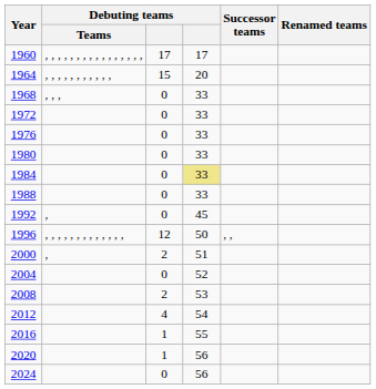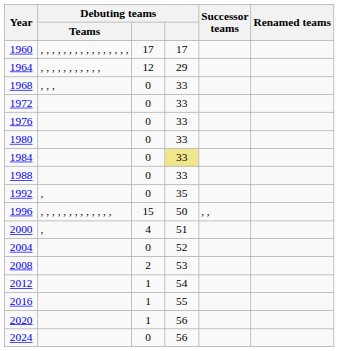 <table class="wikitable" style="text-align:center">
 <tr>
 <th width=40 rowspan=2>Year</th>
 <th colspan=3>Debuting teams</th>
 <th width=60 rowspan=2>Successor teams</th>
 <th rowspan=2>Renamed teams</th>
 </tr>
 <tr>
 <th>Teams</th>
 <th width=40></th>
 <th width=40></th>
 </tr>
 <tr>
 <td><a href='#'>1960</a></td>
 <td align=left>, , , , , , , , , , , , , , , , </td>
 <td>17</td>
 <td>17</td>
 <td align=left></td>
 <td align=left></td>
 </tr>
 <tr>
 <td><a href='#'>1964</a></td>
 <td align=left>, , , , , , , , , , , </td>
-<td>15</td>
-<td>20</td>
+<td>12</td>
+<td>29</td>
 <td align=left></td>
 <td align=left></td>
 </tr>
 <tr>
 <td><a href='#'>1968</a></td>
 <td align=left>, , , </td>
 <td>0</td>
 <td>33</td>
 <td align=left></td>
 <td align=left></td>
 </tr>
 <tr>
 <td><a href='#'>1972</a></td>
 <td align=left></td>
 <td>0</td>
 <td>33</td>
 <td align=left></td>
 <td align=left></td>
 </tr>
 <tr>
 <td><a href='#'>1976</a></td>
 <td align=left></td>
 <td>0</td>
 <td>33</td>
 <td align=left></td>
 <td align=left></td>
 </tr>
 <tr>
 <td><a href='#'>1980</a></td>
 <td align=left></td>
 <td>0</td>
 <td>33</td>
 <td align=left></td>
 <td align=left></td>
 </tr>
 <tr>
 <td><a href='#'>1984</a></td>
 <td align=left></td>
 <td>0</td>
 <td style="background: khaki;">33</td>
 <td align=left></td>
 <td align=left></td>
 </tr>
 <tr>
 <td><a href='#'>1988</a></td>
 <td align=left></td>
 <td>0</td>
 <td>33</td>
 <td align=left></td>
 <td align=left></td>
 </tr>
 <tr>
 <td><a href='#'>1992</a></td>
 <td align=left>, </td>
 <td>0</td>
-<td>45</td>
+<td>35</td>
 <td align=left></td>
 <td align=left></td>
 </tr>
 <tr>
 <td><a href='#'>1996</a></td>
 <td align=left>, , , , , , , , , , , , , </td>
-<td>12</td>
+<td>15</td>
 <td>50</td>
 <td align=left>, , </td>
 <td align=left></td>
 </tr>
 <tr>
 <td><a href='#'>2000</a></td>
 <td align=left>, </td>
-<td>2</td>
+<td>4</td>
 <td>51</td>
 <td align=left></td>
 <td align=left></td>
 </tr>
 <tr>
 <td><a href='#'>2004</a></td>
 <td align=left></td>
 <td>0</td>
 <td>52</td>
 <td align=left></td>
 <td align=left></td>
 </tr>
 <tr>
 <td><a href='#'>2008</a></td>
 <td align=left></td>
 <td>2</td>
 <td>53</td>
 <td align=left></td>
 <td align=left></td>
 </tr>
 <tr>
 <td><a href='#'>2012</a></td>
 <td align=left></td>
-<td>4</td>
+<td>1</td>
 <td>54</td>
 <td align=left></td>
 <td align=left></td>
 </tr>
 <tr>
 <td><a href='#'>2016</a></td>
 <td align=left></td>
 <td>1</td>
 <td>55</td>
 <td align=left></td>
 <td align=left></td>
 </tr>
 <tr>
 <td><a href='#'>2020</a></td>
 <td align=left></td>
 <td>1</td>
 <td>56</td>
 <td align=left></td>
 <td align=left></td>
 </tr>
 <tr>
 <td><a href='#'>2024</a></td>
 <td align=left></td>
 <td>0</td>
 <td>56</td>
 <td align=left></td>
 <td align=left></td>
 </tr>
 </table>
